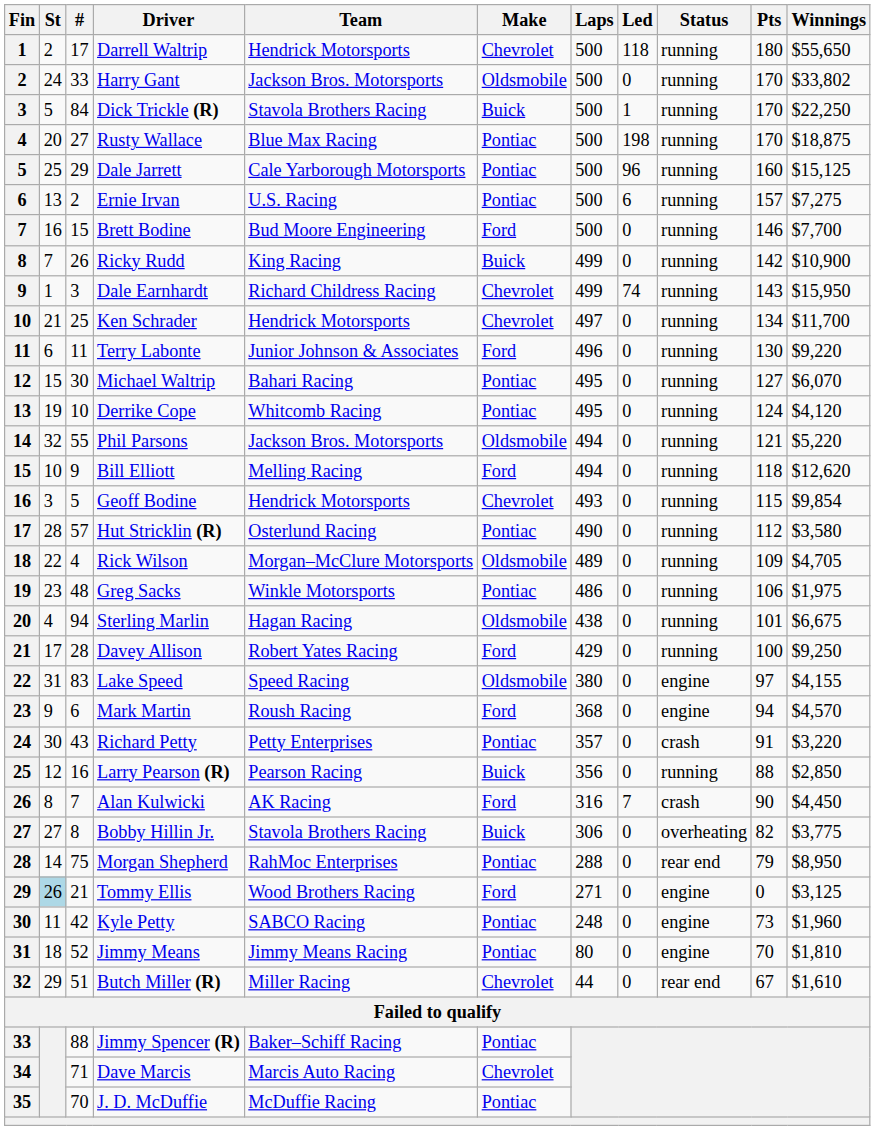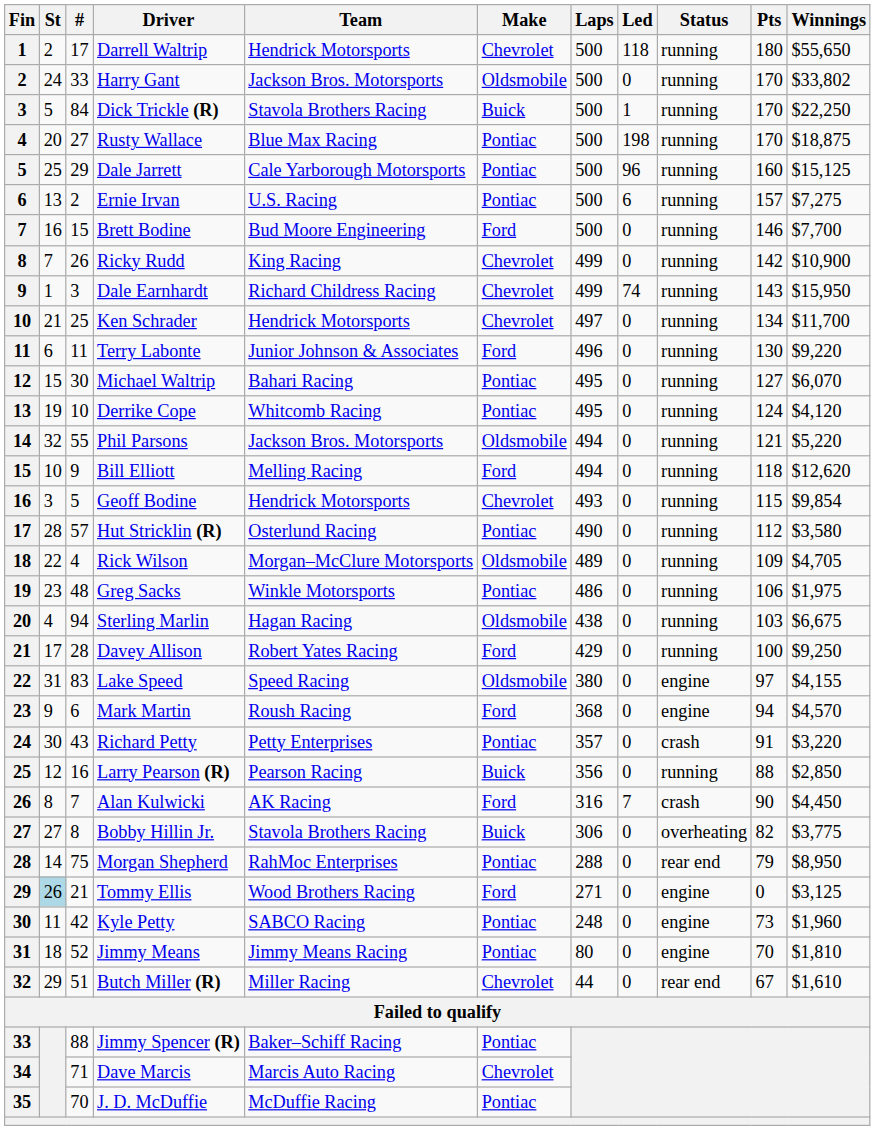 <table class="wikitable" style="font-size:95%">
 <tr>
 <th>Fin</th>
 <th>St</th>
 <th>#</th>
 <th>Driver</th>
 <th>Team</th>
 <th>Make</th>
 <th>Laps</th>
 <th>Led</th>
 <th>Status</th>
 <th>Pts</th>
 <th>Winnings</th>
 </tr>
 <tr>
 <th>1</th>
 <td>2</td>
 <td>17</td>
 <td><a href='#'>Darrell Waltrip</a></td>
 <td><a href='#'>Hendrick Motorsports</a></td>
 <td><a href='#'>Chevrolet</a></td>
 <td>500</td>
 <td>118</td>
 <td>running</td>
 <td>180</td>
 <td>$55,650</td>
 </tr>
 <tr>
 <th>2</th>
 <td>24</td>
 <td>33</td>
 <td><a href='#'>Harry Gant</a></td>
 <td><a href='#'>Jackson Bros. Motorsports</a></td>
 <td><a href='#'>Oldsmobile</a></td>
 <td>500</td>
 <td>0</td>
 <td>running</td>
 <td>170</td>
 <td>$33,802</td>
 </tr>
 <tr>
 <th>3</th>
 <td>5</td>
 <td>84</td>
 <td><a href='#'>Dick Trickle</a> <strong>(R)</strong></td>
 <td><a href='#'>Stavola Brothers Racing</a></td>
 <td><a href='#'>Buick</a></td>
 <td>500</td>
 <td>1</td>
 <td>running</td>
 <td>170</td>
 <td>$22,250</td>
 </tr>
 <tr>
 <th>4</th>
 <td>20</td>
 <td>27</td>
 <td><a href='#'>Rusty Wallace</a></td>
 <td><a href='#'>Blue Max Racing</a></td>
 <td><a href='#'>Pontiac</a></td>
 <td>500</td>
 <td>198</td>
 <td>running</td>
 <td>170</td>
 <td>$18,875</td>
 </tr>
 <tr>
 <th>5</th>
 <td>25</td>
 <td>29</td>
 <td><a href='#'>Dale Jarrett</a></td>
 <td><a href='#'>Cale Yarborough Motorsports</a></td>
 <td><a href='#'>Pontiac</a></td>
 <td>500</td>
 <td>96</td>
 <td>running</td>
 <td>160</td>
 <td>$15,125</td>
 </tr>
 <tr>
 <th>6</th>
 <td>13</td>
 <td>2</td>
 <td><a href='#'>Ernie Irvan</a></td>
 <td><a href='#'>U.S. Racing</a></td>
 <td><a href='#'>Pontiac</a></td>
 <td>500</td>
 <td>6</td>
 <td>running</td>
 <td>157</td>
 <td>$7,275</td>
 </tr>
 <tr>
 <th>7</th>
 <td>16</td>
 <td>15</td>
 <td><a href='#'>Brett Bodine</a></td>
 <td><a href='#'>Bud Moore Engineering</a></td>
 <td><a href='#'>Ford</a></td>
 <td>500</td>
 <td>0</td>
 <td>running</td>
 <td>146</td>
 <td>$7,700</td>
 </tr>
 <tr>
 <th>8</th>
 <td>7</td>
 <td>26</td>
 <td><a href='#'>Ricky Rudd</a></td>
 <td><a href='#'>King Racing</a></td>
-<td><a href='#'>Buick</a></td>
+<td><a href='#'>Chevrolet</a></td>
 <td>499</td>
 <td>0</td>
 <td>running</td>
 <td>142</td>
 <td>$10,900</td>
 </tr>
 <tr>
 <th>9</th>
 <td>1</td>
 <td>3</td>
 <td><a href='#'>Dale Earnhardt</a></td>
 <td><a href='#'>Richard Childress Racing</a></td>
 <td><a href='#'>Chevrolet</a></td>
 <td>499</td>
 <td>74</td>
 <td>running</td>
 <td>143</td>
 <td>$15,950</td>
 </tr>
 <tr>
 <th>10</th>
 <td>21</td>
 <td>25</td>
 <td><a href='#'>Ken Schrader</a></td>
 <td><a href='#'>Hendrick Motorsports</a></td>
 <td><a href='#'>Chevrolet</a></td>
 <td>497</td>
 <td>0</td>
 <td>running</td>
 <td>134</td>
 <td>$11,700</td>
 </tr>
 <tr>
 <th>11</th>
 <td>6</td>
 <td>11</td>
 <td><a href='#'>Terry Labonte</a></td>
 <td><a href='#'>Junior Johnson & Associates</a></td>
 <td><a href='#'>Ford</a></td>
 <td>496</td>
 <td>0</td>
 <td>running</td>
 <td>130</td>
 <td>$9,220</td>
 </tr>
 <tr>
 <th>12</th>
 <td>15</td>
 <td>30</td>
 <td><a href='#'>Michael Waltrip</a></td>
 <td><a href='#'>Bahari Racing</a></td>
 <td><a href='#'>Pontiac</a></td>
 <td>495</td>
 <td>0</td>
 <td>running</td>
 <td>127</td>
 <td>$6,070</td>
 </tr>
 <tr>
 <th>13</th>
 <td>19</td>
 <td>10</td>
 <td><a href='#'>Derrike Cope</a></td>
 <td><a href='#'>Whitcomb Racing</a></td>
 <td><a href='#'>Pontiac</a></td>
 <td>495</td>
 <td>0</td>
 <td>running</td>
 <td>124</td>
 <td>$4,120</td>
 </tr>
 <tr>
 <th>14</th>
 <td>32</td>
 <td>55</td>
 <td><a href='#'>Phil Parsons</a></td>
 <td><a href='#'>Jackson Bros. Motorsports</a></td>
 <td><a href='#'>Oldsmobile</a></td>
 <td>494</td>
 <td>0</td>
 <td>running</td>
 <td>121</td>
 <td>$5,220</td>
 </tr>
 <tr>
 <th>15</th>
 <td>10</td>
 <td>9</td>
 <td><a href='#'>Bill Elliott</a></td>
 <td><a href='#'>Melling Racing</a></td>
 <td><a href='#'>Ford</a></td>
 <td>494</td>
 <td>0</td>
 <td>running</td>
 <td>118</td>
 <td>$12,620</td>
 </tr>
 <tr>
 <th>16</th>
 <td>3</td>
 <td>5</td>
 <td><a href='#'>Geoff Bodine</a></td>
 <td><a href='#'>Hendrick Motorsports</a></td>
 <td><a href='#'>Chevrolet</a></td>
 <td>493</td>
 <td>0</td>
 <td>running</td>
 <td>115</td>
 <td>$9,854</td>
 </tr>
 <tr>
 <th>17</th>
 <td>28</td>
 <td>57</td>
 <td><a href='#'>Hut Stricklin</a> <strong>(R)</strong></td>
 <td><a href='#'>Osterlund Racing</a></td>
 <td><a href='#'>Pontiac</a></td>
 <td>490</td>
 <td>0</td>
 <td>running</td>
 <td>112</td>
 <td>$3,580</td>
 </tr>
 <tr>
 <th>18</th>
 <td>22</td>
 <td>4</td>
 <td><a href='#'>Rick Wilson</a></td>
 <td><a href='#'>Morgan–McClure Motorsports</a></td>
 <td><a href='#'>Oldsmobile</a></td>
 <td>489</td>
 <td>0</td>
 <td>running</td>
 <td>109</td>
 <td>$4,705</td>
 </tr>
 <tr>
 <th>19</th>
 <td>23</td>
 <td>48</td>
 <td><a href='#'>Greg Sacks</a></td>
 <td><a href='#'>Winkle Motorsports</a></td>
 <td><a href='#'>Pontiac</a></td>
 <td>486</td>
 <td>0</td>
 <td>running</td>
 <td>106</td>
 <td>$1,975</td>
 </tr>
 <tr>
 <th>20</th>
 <td>4</td>
 <td>94</td>
 <td><a href='#'>Sterling Marlin</a></td>
 <td><a href='#'>Hagan Racing</a></td>
 <td><a href='#'>Oldsmobile</a></td>
 <td>438</td>
 <td>0</td>
 <td>running</td>
-<td>101</td>
+<td>103</td>
 <td>$6,675</td>
 </tr>
 <tr>
 <th>21</th>
 <td>17</td>
 <td>28</td>
 <td><a href='#'>Davey Allison</a></td>
 <td><a href='#'>Robert Yates Racing</a></td>
 <td><a href='#'>Ford</a></td>
 <td>429</td>
 <td>0</td>
 <td>running</td>
 <td>100</td>
 <td>$9,250</td>
 </tr>
 <tr>
 <th>22</th>
 <td>31</td>
 <td>83</td>
 <td><a href='#'>Lake Speed</a></td>
 <td><a href='#'>Speed Racing</a></td>
 <td><a href='#'>Oldsmobile</a></td>
 <td>380</td>
 <td>0</td>
 <td>engine</td>
 <td>97</td>
 <td>$4,155</td>
 </tr>
 <tr>
 <th>23</th>
 <td>9</td>
 <td>6</td>
 <td><a href='#'>Mark Martin</a></td>
 <td><a href='#'>Roush Racing</a></td>
 <td><a href='#'>Ford</a></td>
 <td>368</td>
 <td>0</td>
 <td>engine</td>
 <td>94</td>
 <td>$4,570</td>
 </tr>
 <tr>
 <th>24</th>
 <td>30</td>
 <td>43</td>
 <td><a href='#'>Richard Petty</a></td>
 <td><a href='#'>Petty Enterprises</a></td>
 <td><a href='#'>Pontiac</a></td>
 <td>357</td>
 <td>0</td>
 <td>crash</td>
 <td>91</td>
 <td>$3,220</td>
 </tr>
 <tr>
 <th>25</th>
 <td>12</td>
 <td>16</td>
 <td><a href='#'>Larry Pearson</a> <strong>(R)</strong></td>
 <td><a href='#'>Pearson Racing</a></td>
 <td><a href='#'>Buick</a></td>
 <td>356</td>
 <td>0</td>
 <td>running</td>
 <td>88</td>
 <td>$2,850</td>
 </tr>
 <tr>
 <th>26</th>
 <td>8</td>
 <td>7</td>
 <td><a href='#'>Alan Kulwicki</a></td>
 <td><a href='#'>AK Racing</a></td>
 <td><a href='#'>Ford</a></td>
 <td>316</td>
 <td>7</td>
 <td>crash</td>
 <td>90</td>
 <td>$4,450</td>
 </tr>
 <tr>
 <th>27</th>
 <td>27</td>
 <td>8</td>
 <td><a href='#'>Bobby Hillin Jr.</a></td>
 <td><a href='#'>Stavola Brothers Racing</a></td>
 <td><a href='#'>Buick</a></td>
 <td>306</td>
 <td>0</td>
 <td>overheating</td>
 <td>82</td>
 <td>$3,775</td>
 </tr>
 <tr>
 <th>28</th>
 <td>14</td>
 <td>75</td>
 <td><a href='#'>Morgan Shepherd</a></td>
 <td><a href='#'>RahMoc Enterprises</a></td>
 <td><a href='#'>Pontiac</a></td>
 <td>288</td>
 <td>0</td>
 <td>rear end</td>
 <td>79</td>
 <td>$8,950</td>
 </tr>
 <tr>
 <th>29</th>
 <td style="background: lightblue;">26</td>
 <td>21</td>
 <td><a href='#'>Tommy Ellis</a></td>
 <td><a href='#'>Wood Brothers Racing</a></td>
 <td><a href='#'>Ford</a></td>
 <td>271</td>
 <td>0</td>
 <td>engine</td>
 <td>0</td>
 <td>$3,125</td>
 </tr>
 <tr>
 <th>30</th>
 <td>11</td>
 <td>42</td>
 <td><a href='#'>Kyle Petty</a></td>
 <td><a href='#'>SABCO Racing</a></td>
 <td><a href='#'>Pontiac</a></td>
 <td>248</td>
 <td>0</td>
 <td>engine</td>
 <td>73</td>
 <td>$1,960</td>
 </tr>
 <tr>
 <th>31</th>
 <td>18</td>
 <td>52</td>
 <td><a href='#'>Jimmy Means</a></td>
 <td><a href='#'>Jimmy Means Racing</a></td>
 <td><a href='#'>Pontiac</a></td>
 <td>80</td>
 <td>0</td>
 <td>engine</td>
 <td>70</td>
 <td>$1,810</td>
 </tr>
 <tr>
 <th>32</th>
 <td>29</td>
 <td>51</td>
 <td><a href='#'>Butch Miller</a> <strong>(R)</strong></td>
 <td><a href='#'>Miller Racing</a></td>
 <td><a href='#'>Chevrolet</a></td>
 <td>44</td>
 <td>0</td>
 <td>rear end</td>
 <td>67</td>
 <td>$1,610</td>
 </tr>
 <tr>
 <th colspan="11">Failed to qualify</th>
 </tr>
 <tr>
 <th>33</th>
 <th rowspan="3"></th>
 <td>88</td>
 <td><a href='#'>Jimmy Spencer</a> <strong>(R)</strong></td>
 <td><a href='#'>Baker–Schiff Racing</a></td>
 <td><a href='#'>Pontiac</a></td>
 <th colspan="5" rowspan="3"></th>
 </tr>
 <tr>
 <th>34</th>
 <td>71</td>
 <td><a href='#'>Dave Marcis</a></td>
 <td><a href='#'>Marcis Auto Racing</a></td>
 <td><a href='#'>Chevrolet</a></td>
 </tr>
 <tr>
 <th>35</th>
 <td>70</td>
 <td><a href='#'>J. D. McDuffie</a></td>
 <td><a href='#'>McDuffie Racing</a></td>
 <td><a href='#'>Pontiac</a></td>
 </tr>
 <tr>
 <th colspan="11"></th>
 </tr>
 </table>
